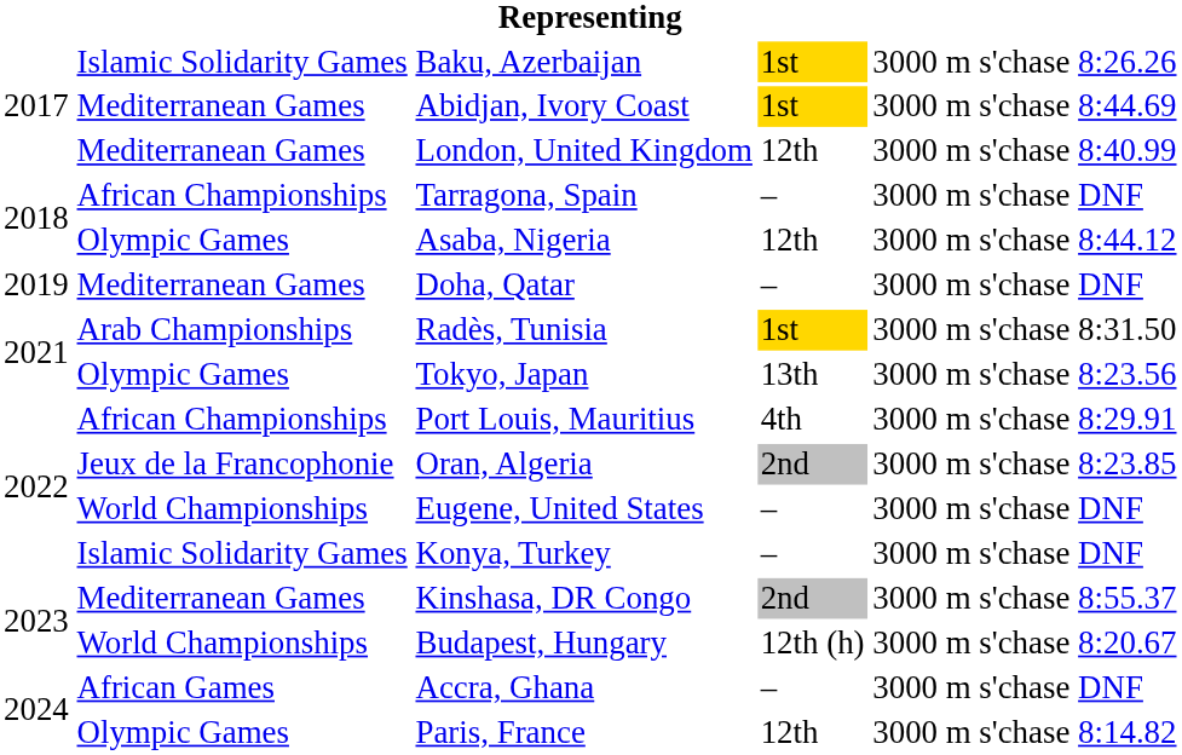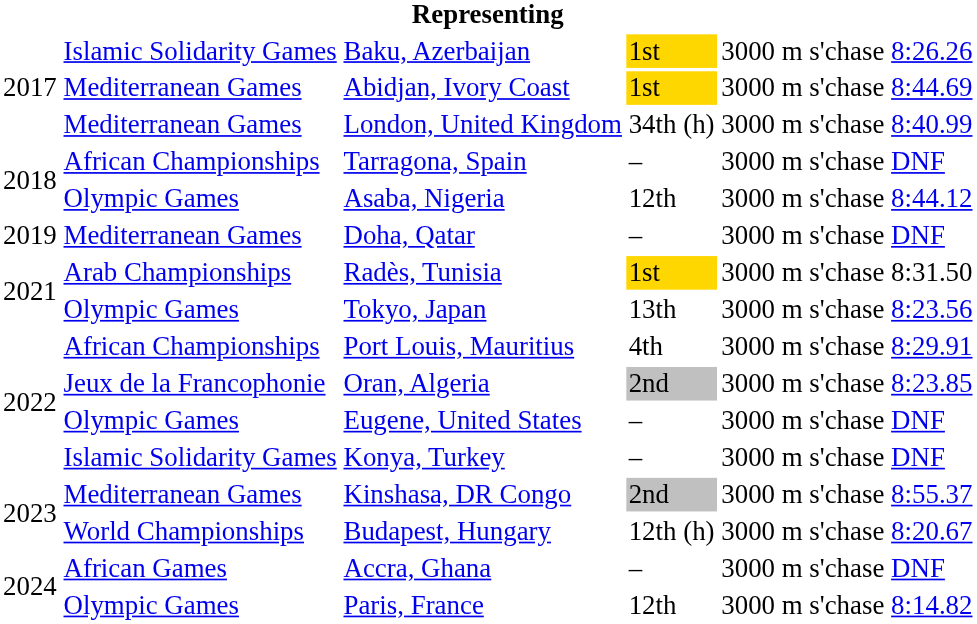 <table>
 <tr>
 <th colspan="6">Representing </th>
 </tr>
 <tr>
 <td rowspan=3>2017</td>
 <td><a href='#'>Islamic Solidarity Games</a></td>
 <td><a href='#'>Baku, Azerbaijan</a></td>
 <td bgcolor=gold>1st</td>
 <td>3000 m s'chase</td>
 <td><a href='#'>8:26.26</a></td>
 </tr>
 <tr>
 <td><a href='#'>Mediterranean Games</a></td>
 <td><a href='#'>Abidjan, Ivory Coast</a></td>
 <td bgcolor=gold>1st</td>
 <td>3000 m s'chase</td>
 <td><a href='#'>8:44.69</a></td>
 </tr>
 <tr>
 <td><a href='#'>Mediterranean Games</a></td>
 <td><a href='#'>London, United Kingdom</a></td>
-<td>12th</td>
+<td>34th (h)</td>
 <td>3000 m s'chase</td>
 <td><a href='#'>8:40.99</a></td>
 </tr>
 <tr>
 <td rowspan=2>2018</td>
 <td><a href='#'>African Championships</a></td>
 <td><a href='#'>Tarragona, Spain</a></td>
 <td>–</td>
 <td>3000 m s'chase</td>
 <td><a href='#'>DNF</a></td>
 </tr>
 <tr>
 <td><a href='#'>Olympic Games</a></td>
 <td><a href='#'>Asaba, Nigeria</a></td>
 <td>12th</td>
 <td>3000 m s'chase</td>
 <td><a href='#'>8:44.12</a></td>
 </tr>
 <tr>
 <td>2019</td>
 <td><a href='#'>Mediterranean Games</a></td>
 <td><a href='#'>Doha, Qatar</a></td>
 <td>–</td>
 <td>3000 m s'chase</td>
 <td><a href='#'>DNF</a></td>
 </tr>
 <tr>
 <td rowspan=2>2021</td>
 <td><a href='#'>Arab Championships</a></td>
 <td><a href='#'>Radès, Tunisia</a></td>
 <td bgcolor=gold>1st</td>
 <td>3000 m s'chase</td>
 <td>8:31.50</td>
 </tr>
 <tr>
 <td><a href='#'>Olympic Games</a></td>
 <td><a href='#'>Tokyo, Japan</a></td>
 <td>13th</td>
 <td>3000 m s'chase</td>
 <td><a href='#'>8:23.56</a></td>
 </tr>
 <tr>
 <td rowspan=4>2022</td>
 <td><a href='#'>African Championships</a></td>
 <td><a href='#'>Port Louis, Mauritius</a></td>
 <td>4th</td>
 <td>3000 m s'chase</td>
 <td><a href='#'>8:29.91</a></td>
 </tr>
 <tr>
 <td><a href='#'>Jeux de la Francophonie</a></td>
 <td><a href='#'>Oran, Algeria</a></td>
 <td bgcolor=silver>2nd</td>
 <td>3000 m s'chase</td>
 <td><a href='#'>8:23.85</a></td>
 </tr>
 <tr>
-<td><a href='#'>World Championships</a></td>
+<td><a href='#'>Olympic Games</a></td>
 <td><a href='#'>Eugene, United States</a></td>
 <td>–</td>
 <td>3000 m s'chase</td>
 <td><a href='#'>DNF</a></td>
 </tr>
 <tr>
 <td><a href='#'>Islamic Solidarity Games</a></td>
 <td><a href='#'>Konya, Turkey</a></td>
 <td>–</td>
 <td>3000 m s'chase</td>
 <td><a href='#'>DNF</a></td>
 </tr>
 <tr>
 <td rowspan=2>2023</td>
 <td><a href='#'>Mediterranean Games</a></td>
 <td><a href='#'>Kinshasa, DR Congo</a></td>
 <td bgcolor=silver>2nd</td>
 <td>3000 m s'chase</td>
 <td><a href='#'>8:55.37</a></td>
 </tr>
 <tr>
 <td><a href='#'>World Championships</a></td>
 <td><a href='#'>Budapest, Hungary</a></td>
 <td>12th (h)</td>
 <td>3000 m s'chase</td>
 <td><a href='#'>8:20.67</a></td>
 </tr>
 <tr>
 <td rowspan=2>2024</td>
 <td><a href='#'>African Games</a></td>
 <td><a href='#'>Accra, Ghana</a></td>
 <td>–</td>
 <td>3000 m s'chase</td>
 <td><a href='#'>DNF</a></td>
 </tr>
 <tr>
 <td><a href='#'>Olympic Games</a></td>
 <td><a href='#'>Paris, France</a></td>
 <td>12th</td>
 <td>3000 m s'chase</td>
 <td><a href='#'>8:14.82</a></td>
 </tr>
 </table>
